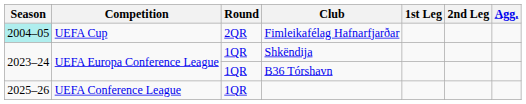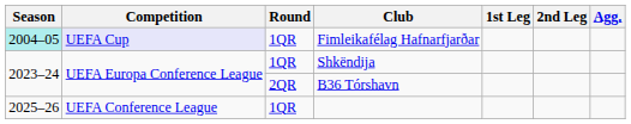 <table class="wikitable sortable">
 <tr>
 <th>Season</th>
 <th>Competition</th>
 <th>Round</th>
 <th>Club</th>
 <th>1st Leg</th>
 <th>2nd Leg</th>
 <th><a href='#'>Agg.</a></th>
 </tr>
 <tr>
 <td style="background: paleturquoise;">2004–05</td>
-<td><a href='#'>UEFA Cup</a></td>
-<td><a href='#'>2QR</a></td>
+<td style="background: lavender;"><a href='#'>UEFA Cup</a></td>
+<td><a href='#'>1QR</a></td>
 <td> <a href='#'>Fimleikafélag Hafnarfjarðar</a></td>
 <td> </td>
 <td></td>
 <td></td>
 </tr>
 <tr>
 <td rowspan="2">2023–24</td>
 <td rowspan="2"><a href='#'>UEFA Europa Conference League</a></td>
 <td><a href='#'>1QR</a></td>
 <td> <a href='#'>Shkëndija</a></td>
 <td></td>
 <td> </td>
 <td></td>
 </tr>
 <tr>
-<td><a href='#'>1QR</a></td>
+<td><a href='#'>2QR</a></td>
 <td> <a href='#'>B36 Tórshavn</a></td>
 <td></td>
 <td> </td>
 <td></td>
 </tr>
 <tr>
 <td>2025–26</td>
 <td><a href='#'>UEFA Conference League</a></td>
 <td><a href='#'>1QR</a></td>
 <td></td>
 <td></td>
 <td></td>
 <td></td>
 </tr>
 </table>
